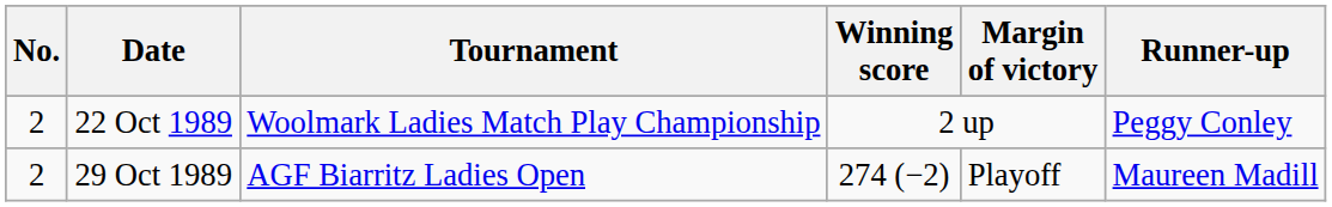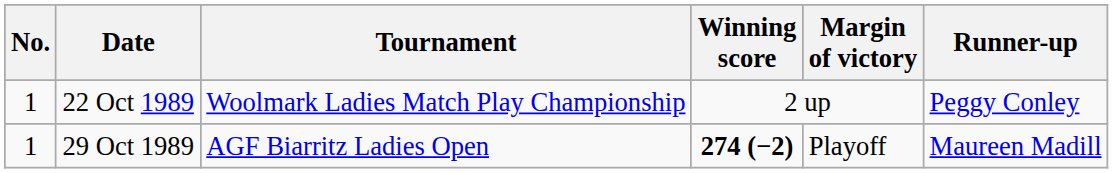 <table class="wikitable" style="font-size:95%;">
 <tr>
 <th>No.</th>
 <th>Date</th>
 <th>Tournament</th>
 <th>Winning<br>score</th>
 <th>Margin<br>of victory</th>
 <th>Runner-up</th>
 </tr>
 <tr>
-<td align=center>2</td>
+<td align=center>1</td>
 <td align=right>22 Oct <a href='#'>1989</a></td>
 <td><a href='#'>Woolmark Ladies Match Play Championship</a></td>
 <td align=center colspan=2>2 up</td>
 <td> <a href='#'>Peggy Conley</a></td>
 </tr>
 <tr>
-<td align=center>2</td>
+<td align=center>1</td>
 <td align=right>29 Oct 1989</td>
 <td><a href='#'>AGF Biarritz Ladies Open</a></td>
-<td align=center>274 (−2)</td>
+<td align=center><strong>274 (−2)</strong></td>
 <td>Playoff</td>
 <td> <a href='#'>Maureen Madill</a></td>
 </tr>
 </table>
